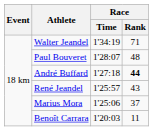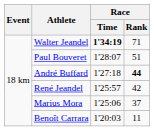 <table class="wikitable" border="1" style="font-size:90%">
 <tr>
 <th rowspan=2>Event</th>
 <th rowspan=2>Athlete</th>
 <th colspan=2>Race</th>
 </tr>
 <tr>
 <th>Time</th>
 <th>Rank</th>
 </tr>
 <tr>
 <td rowspan=6>18 km</td>
 <td><a href='#'>Walter Jeandel</a></td>
-<td align=center>1'34:19</td>
+<td align=center><strong>1'34:19</strong></td>
 <td align=center>71</td>
 </tr>
 <tr>
 <td><a href='#'>Paul Bouveret</a></td>
 <td align=center>1'28:07</td>
-<td align=center>48</td>
+<td align=center>51</td>
 </tr>
 <tr>
 <td><a href='#'>André Buffard</a></td>
 <td align=center>1'27:18</td>
 <td align=center><strong>44</strong></td>
 </tr>
 <tr>
 <td><a href='#'>René Jeandel</a></td>
 <td align=center>1'25:57</td>
-<td align=center>43</td>
+<td align=center>42</td>
 </tr>
 <tr>
 <td><a href='#'>Marius Mora</a></td>
 <td align=center>1'25:06</td>
 <td align=center>37</td>
 </tr>
 <tr>
 <td><a href='#'>Benoît Carrara</a></td>
 <td align=center>1'20:03</td>
 <td align=center>11</td>
 </tr>
 </table>
